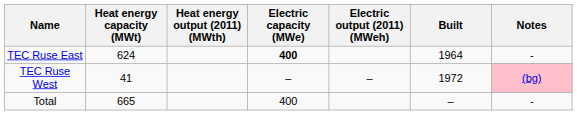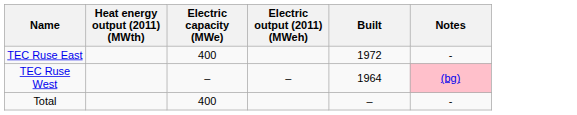 <table class="wikitable sortable" style="text-align:center; font-size:90%;">
 <tr>
 <th width=100 align="center">Name</th>
-<th width=100 align="center">Heat energy capacity<br>(MWt)</th>
 <th width=100 align="center">Heat energy output (2011)<br>(MWth)</th>
 <th width=100 align="center">Electric capacity<br>(MWe)</th>
 <th width=100 align="center">Electric output (2011)<br>(MWeh)</th>
 <th width=100 align="center">Built</th>
 <th width=100 align="center">Notes</th>
 </tr>
 <tr>
 <td><a href='#'>TEC Ruse East</a></td>
-<td>624</td>
 <td></td>
-<td><strong>400</strong></td>
+<td>400</td>
 <td></td>
-<td>1964</td>
+<td>1972</td>
 <td>-</td>
 </tr>
 <tr>
 <td><a href='#'>TEC Ruse West</a></td>
-<td>41 </td>
 <td></td>
 <td>–</td>
 <td>–</td>
-<td>1972</td>
+<td>1964</td>
 <td style="background: pink;"><a href='#'>(bg)</a></td>
 </tr>
 <tr>
 <td>Total</td>
-<td>665</td>
 <td></td>
 <td>400</td>
 <td></td>
 <td>–</td>
 <td>-</td>
 </tr>
 </table>
